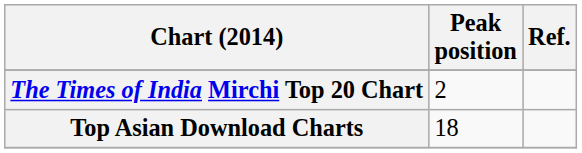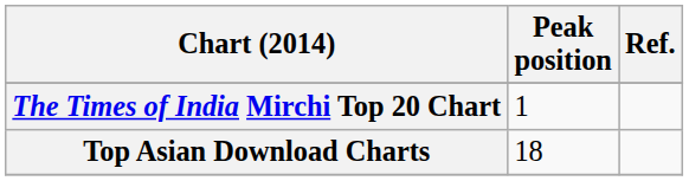 <table class="wikitable sortable plainrowheaders" style="text-align:centr">
 <tr>
 <th scope="col">Chart (2014)</th>
 <th scope="col">Peak<br>position</th>
 <th scope="col">Ref.</th>
 </tr>
 <tr>
 </tr>
 <tr>
 <th scope="row"><em><a href='#'>The Times of India</a></em> <a href='#'>Mirchi</a> Top 20 Chart</th>
-<td>2</td>
+<td>1</td>
 <td></td>
 </tr>
 <tr>
 <th scope="row">Top Asian Download Charts</th>
 <td>18</td>
 <td></td>
 </tr>
 <tr>
 </tr>
 </table>
